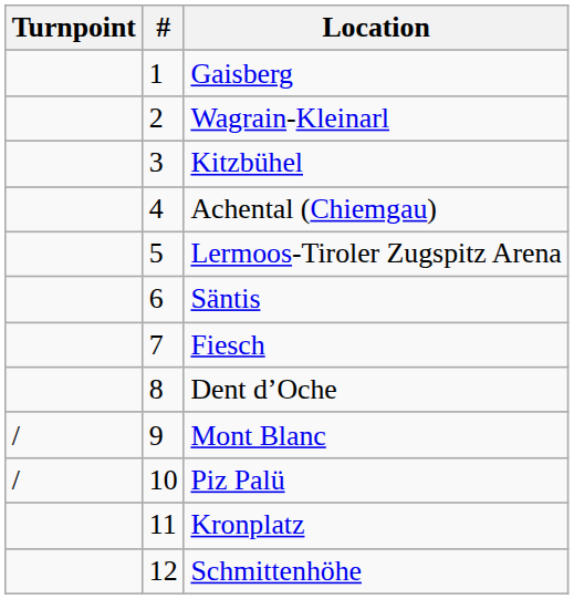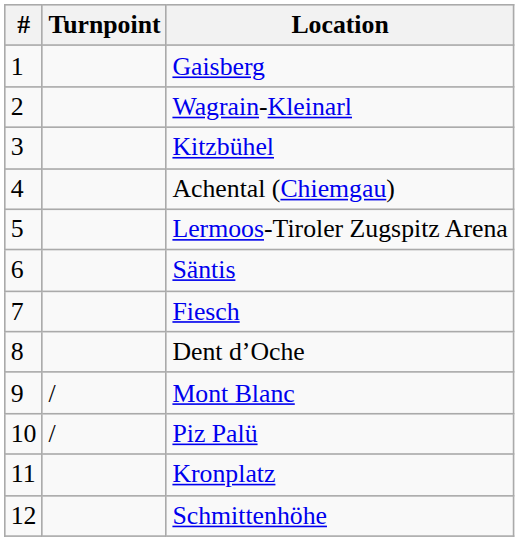 <table class="wikitable">
 <tr>
+<th>#</th>
 <th>Turnpoint</th>
-<th>#</th>
 <th>Location</th>
 </tr>
 <tr>
+<td>1</td>
 <td></td>
-<td>1</td>
 <td><a href='#'>Gaisberg</a></td>
 </tr>
 <tr>
+<td>2</td>
 <td></td>
-<td>2</td>
 <td><a href='#'>Wagrain</a>-<a href='#'>Kleinarl</a></td>
 </tr>
 <tr>
+<td>3</td>
 <td></td>
-<td>3</td>
 <td><a href='#'>Kitzbühel</a></td>
 </tr>
 <tr>
+<td>4</td>
 <td></td>
-<td>4</td>
 <td>Achental (<a href='#'>Chiemgau</a>)</td>
 </tr>
 <tr>
+<td>5</td>
 <td></td>
-<td>5</td>
 <td><a href='#'>Lermoos</a>-Tiroler Zugspitz Arena</td>
 </tr>
 <tr>
+<td>6</td>
 <td></td>
-<td>6</td>
 <td><a href='#'>Säntis</a></td>
 </tr>
 <tr>
+<td>7</td>
 <td></td>
-<td>7</td>
 <td><a href='#'>Fiesch</a></td>
 </tr>
 <tr>
+<td>8</td>
 <td></td>
-<td>8</td>
 <td>Dent d’Oche</td>
 </tr>
 <tr>
+<td>9</td>
 <td>/</td>
-<td>9</td>
 <td><a href='#'>Mont Blanc</a></td>
 </tr>
 <tr>
+<td>10</td>
 <td>/</td>
-<td>10</td>
 <td><a href='#'>Piz Palü</a></td>
 </tr>
 <tr>
+<td>11</td>
 <td></td>
-<td>11</td>
 <td><a href='#'>Kronplatz</a></td>
 </tr>
 <tr>
+<td>12</td>
 <td></td>
-<td>12</td>
 <td><a href='#'>Schmittenhöhe</a></td>
 </tr>
 </table>
